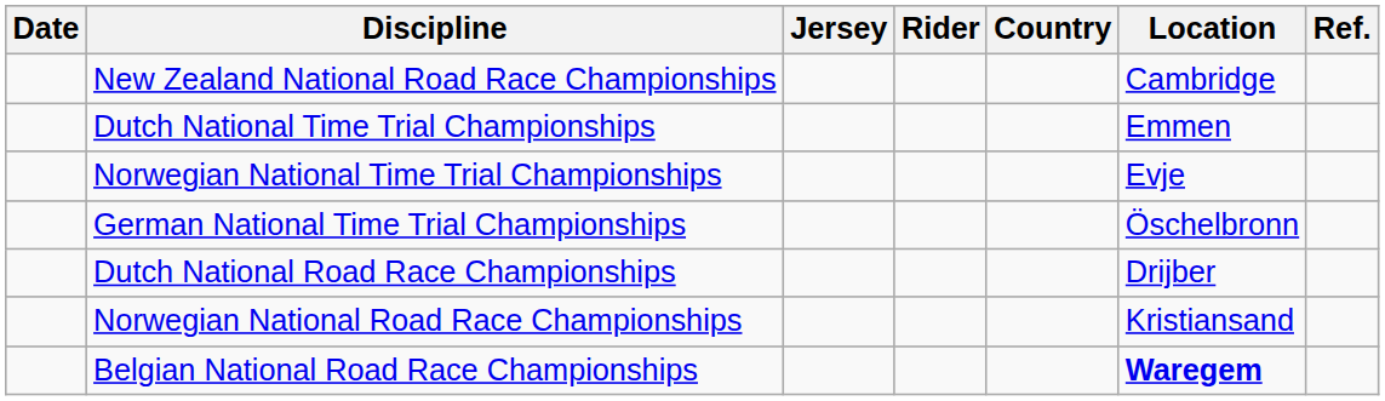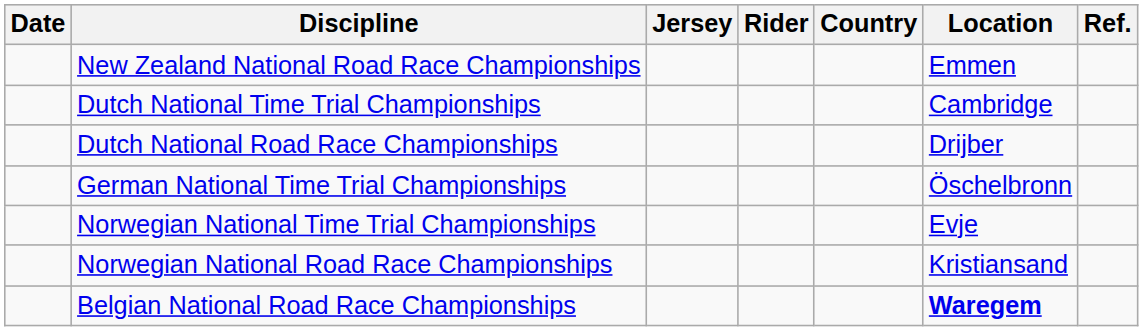 <table class="wikitable sortable">
 <tr>
 <th>Date</th>
 <th>Discipline</th>
 <th>Jersey</th>
 <th>Rider</th>
 <th>Country</th>
 <th>Location</th>
 <th class="unsortable">Ref.</th>
 </tr>
 <tr>
 <td></td>
 <td><a href='#'>New Zealand National Road Race Championships</a></td>
 <td align="center"></td>
 <td></td>
 <td></td>
-<td><a href='#'>Cambridge</a></td>
+<td><a href='#'>Emmen</a></td>
 <td align="center"></td>
 </tr>
 <tr>
 <td></td>
 <td><a href='#'>Dutch National Time Trial Championships</a></td>
 <td align="center"></td>
 <td></td>
 <td></td>
-<td><a href='#'>Emmen</a></td>
+<td><a href='#'>Cambridge</a></td>
 <td align="center"></td>
 </tr>
 <tr>
 <td></td>
-<td><a href='#'>Norwegian National Time Trial Championships</a></td>
+<td><a href='#'>Dutch National Road Race Championships</a></td>
 <td align="center"></td>
 <td></td>
 <td></td>
-<td><a href='#'>Evje</a></td>
+<td><a href='#'>Drijber</a></td>
 <td align="center"></td>
 </tr>
 <tr>
 <td></td>
 <td><a href='#'>German National Time Trial Championships</a></td>
 <td align="center"></td>
 <td></td>
 <td></td>
 <td><a href='#'>Öschelbronn</a></td>
 <td align="center"></td>
 </tr>
 <tr>
 <td></td>
-<td><a href='#'>Dutch National Road Race Championships</a></td>
+<td><a href='#'>Norwegian National Time Trial Championships</a></td>
 <td align="center"></td>
 <td></td>
 <td></td>
-<td><a href='#'>Drijber</a></td>
+<td><a href='#'>Evje</a></td>
 <td align="center"></td>
 </tr>
 <tr>
 <td></td>
 <td><a href='#'>Norwegian National Road Race Championships</a></td>
 <td align="center"></td>
 <td></td>
 <td></td>
 <td><a href='#'>Kristiansand</a></td>
 <td align="center"></td>
 </tr>
 <tr>
 <td></td>
 <td><a href='#'>Belgian National Road Race Championships</a></td>
 <td align="center"></td>
 <td></td>
 <td></td>
 <td><strong><a href='#'>Waregem</a></strong></td>
 <td align="center"></td>
 </tr>
 </table>
